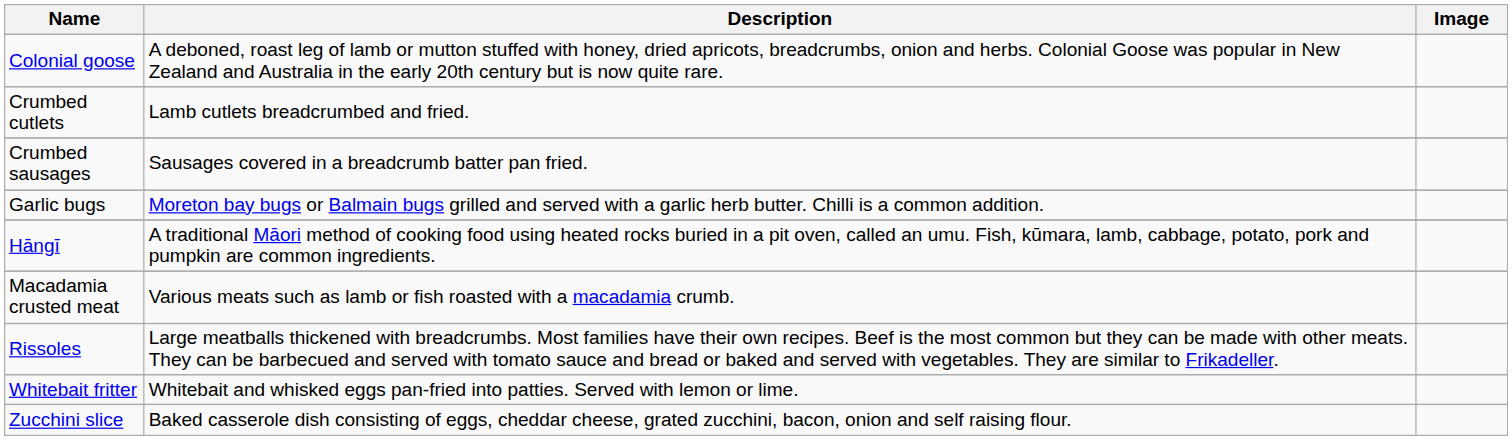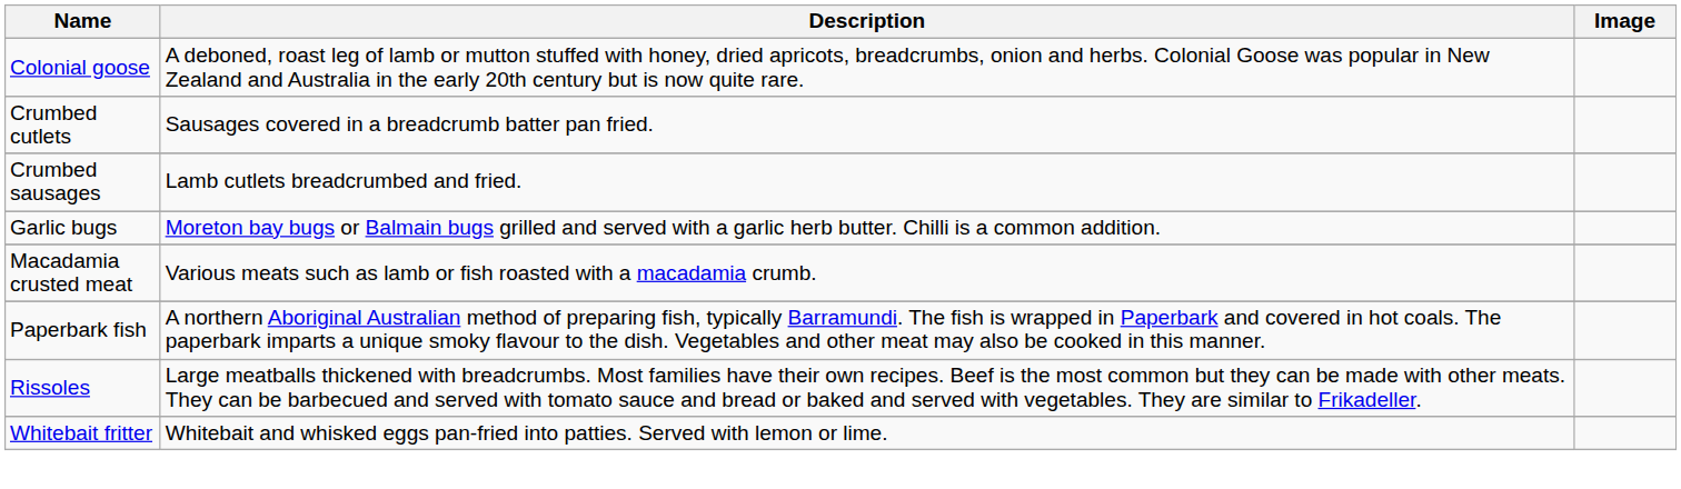 <table class="wikitable sortable" style="width:100%;">
 <tr>
 <th style="width:110px;">Name</th>
 <th>Description</th>
 <th class="unsortable" style="width:70px;">Image</th>
 </tr>
 <tr>
 </tr>
 <tr>
 <td><a href='#'>Colonial goose</a></td>
 <td>A deboned, roast leg of lamb or mutton stuffed with honey, dried apricots, breadcrumbs, onion and herbs. Colonial Goose was popular in New Zealand and Australia in the early 20th century but is now quite rare.</td>
 <td></td>
 </tr>
 <tr>
 </tr>
 <tr>
 <td>Crumbed cutlets</td>
-<td>Lamb cutlets breadcrumbed and fried.</td>
+<td>Sausages covered in a breadcrumb batter pan fried.</td>
 <td></td>
 </tr>
 <tr>
 </tr>
 <tr>
 <td>Crumbed sausages</td>
-<td>Sausages covered in a breadcrumb batter pan fried.</td>
+<td>Lamb cutlets breadcrumbed and fried.</td>
 <td></td>
 </tr>
 <tr>
 </tr>
 <tr>
 <td>Garlic bugs</td>
 <td><a href='#'>Moreton bay bugs</a> or <a href='#'>Balmain bugs</a> grilled and served with a garlic herb butter. Chilli is a common addition.</td>
 <td></td>
 </tr>
 <tr>
 </tr>
 <tr>
-<td><a href='#'>Hāngī</a></td>
-<td>A traditional <a href='#'>Māori</a> method of cooking food using heated rocks buried in a pit oven, called an umu. Fish, kūmara, lamb, cabbage, potato, pork and pumpkin are common ingredients.</td>
-<td></td>
-</tr>
-<tr>
 </tr>
 <tr>
 <td>Macadamia crusted meat</td>
 <td>Various meats such as lamb or fish roasted with a <a href='#'>macadamia</a> crumb.</td>
 <td></td>
 </tr>
 <tr>
+</tr>
+<tr>
+<td>Paperbark fish</td>
+<td>A northern <a href='#'>Aboriginal Australian</a> method of preparing fish, typically <a href='#'>Barramundi</a>. The fish is wrapped in <a href='#'>Paperbark</a> and covered in hot coals. The paperbark imparts a unique smoky flavour to the dish. Vegetables and other meat may also be cooked in this manner.</td>
+<td></td>
 </tr>
 <tr>
 </tr>
 <tr>
 <td><a href='#'>Rissoles</a></td>
 <td>Large meatballs thickened with breadcrumbs. Most families have their own recipes. Beef is the most common but they can be made with other meats. They can be barbecued and served with tomato sauce and bread or baked and served with vegetables. They are similar to <a href='#'>Frikadeller</a>.</td>
 <td></td>
 </tr>
 <tr>
 </tr>
 <tr>
 <td><a href='#'>Whitebait fritter</a></td>
 <td>Whitebait and whisked eggs pan-fried into patties. Served with lemon or lime.</td>
 <td></td>
 </tr>
 <tr>
 </tr>
-<tr>
-<td><a href='#'>Zucchini slice</a></td>
-<td>Baked casserole dish consisting of eggs, cheddar cheese, grated zucchini, bacon, onion and self raising flour.</td>
-<td></td>
-</tr>
 </table>
